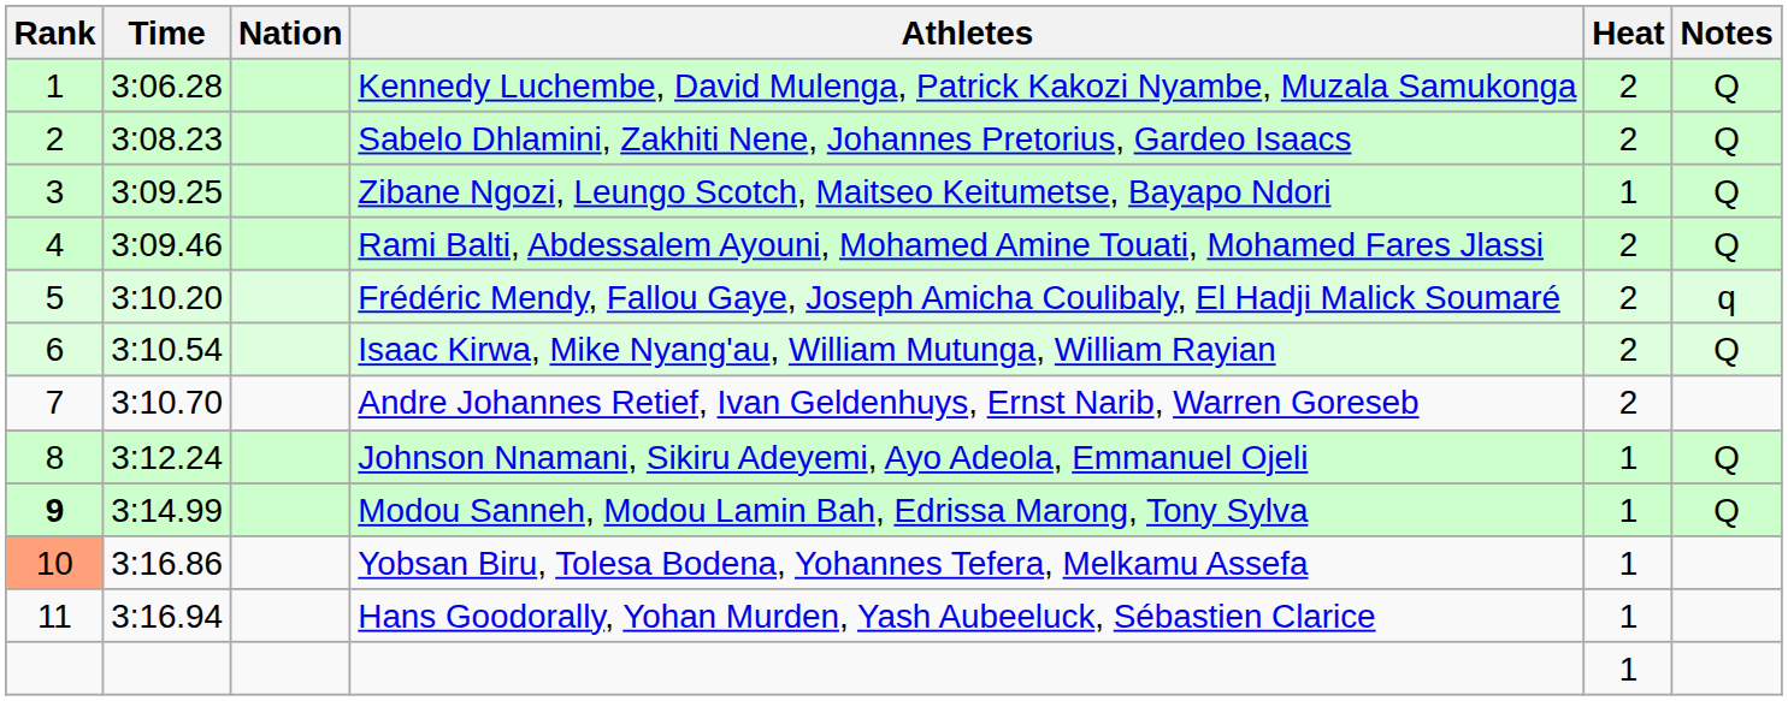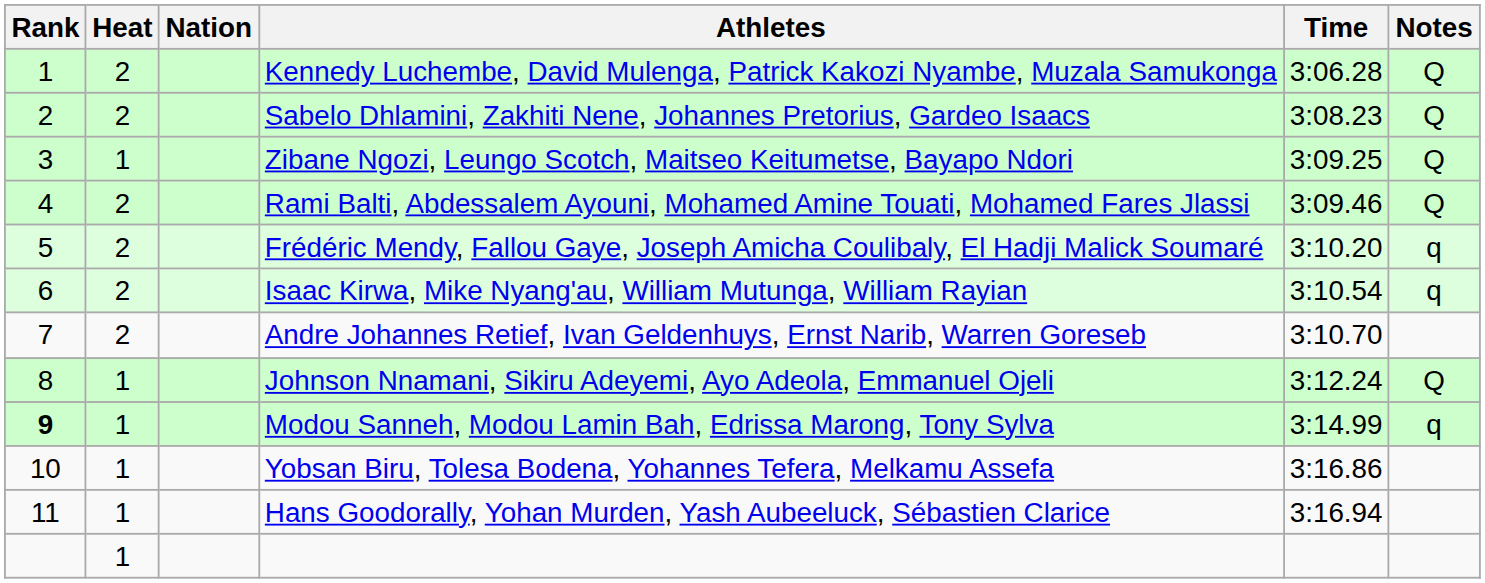 <table class="wikitable sortable" style="text-align:center;font-size:95%">
 <tr>
 <th>Rank</th>
-<th>Time</th>
+<th>Heat</th>
 <th>Nation</th>
 <th>Athletes</th>
-<th>Heat</th>
+<th>Time</th>
 <th>Notes</th>
 </tr>
 <tr bgcolor=ccffcc>
 <td>1</td>
-<td>3:06.28</td>
+<td>2</td>
 <td align=left></td>
 <td align=left><a href='#'>Kennedy Luchembe</a>, <a href='#'>David Mulenga</a>, <a href='#'>Patrick Kakozi Nyambe</a>, <a href='#'>Muzala Samukonga</a></td>
-<td>2</td>
+<td>3:06.28</td>
 <td>Q</td>
 </tr>
 <tr bgcolor=ccffcc>
 <td>2</td>
-<td>3:08.23</td>
+<td>2</td>
 <td align=left></td>
 <td align=left><a href='#'>Sabelo Dhlamini</a>, <a href='#'>Zakhiti Nene</a>, <a href='#'>Johannes Pretorius</a>, <a href='#'>Gardeo Isaacs</a></td>
-<td>2</td>
+<td>3:08.23</td>
 <td>Q</td>
 </tr>
 <tr bgcolor=ccffcc>
 <td>3</td>
-<td>3:09.25</td>
+<td>1</td>
 <td align=left></td>
 <td align=left><a href='#'>Zibane Ngozi</a>, <a href='#'>Leungo Scotch</a>, <a href='#'>Maitseo Keitumetse</a>, <a href='#'>Bayapo Ndori</a></td>
-<td>1</td>
+<td>3:09.25</td>
 <td>Q</td>
 </tr>
 <tr bgcolor=ccffcc>
 <td>4</td>
-<td>3:09.46</td>
+<td>2</td>
 <td align=left></td>
 <td align=left><a href='#'>Rami Balti</a>, <a href='#'>Abdessalem Ayouni</a>, <a href='#'>Mohamed Amine Touati</a>, <a href='#'>Mohamed Fares Jlassi</a></td>
-<td>2</td>
+<td>3:09.46</td>
 <td>Q</td>
 </tr>
 <tr bgcolor=ddffdd>
 <td>5</td>
-<td>3:10.20</td>
+<td>2</td>
 <td align=left></td>
 <td align=left><a href='#'>Frédéric Mendy</a>, <a href='#'>Fallou Gaye</a>, <a href='#'>Joseph Amicha Coulibaly</a>, <a href='#'>El Hadji Malick Soumaré</a></td>
-<td>2</td>
+<td>3:10.20</td>
 <td>q</td>
 </tr>
 <tr bgcolor=ddffdd>
 <td>6</td>
-<td>3:10.54</td>
+<td>2</td>
 <td align=left></td>
 <td align=left><a href='#'>Isaac Kirwa</a>, <a href='#'>Mike Nyang'au</a>, <a href='#'>William Mutunga</a>, <a href='#'>William Rayian</a></td>
-<td>2</td>
-<td>Q</td>
+<td>3:10.54</td>
+<td>q</td>
 </tr>
 <tr>
 <td>7</td>
-<td>3:10.70</td>
+<td>2</td>
 <td align=left></td>
 <td align=left><a href='#'>Andre Johannes Retief</a>, <a href='#'>Ivan Geldenhuys</a>, <a href='#'>Ernst Narib</a>, <a href='#'>Warren Goreseb</a></td>
-<td>2</td>
+<td>3:10.70</td>
 <td></td>
 </tr>
 <tr bgcolor=ccffcc>
 <td>8</td>
-<td>3:12.24</td>
+<td>1</td>
 <td align=left></td>
 <td align=left><a href='#'>Johnson Nnamani</a>, <a href='#'>Sikiru Adeyemi</a>, <a href='#'>Ayo Adeola</a>, <a href='#'>Emmanuel Ojeli</a></td>
-<td>1</td>
+<td>3:12.24</td>
 <td>Q</td>
 </tr>
 <tr bgcolor=ccffcc>
 <td><strong>9</strong></td>
-<td>3:14.99</td>
+<td>1</td>
 <td align=left></td>
 <td align=left><a href='#'>Modou Sanneh</a>, <a href='#'>Modou Lamin Bah</a>, <a href='#'>Edrissa Marong</a>, <a href='#'>Tony Sylva</a></td>
-<td>1</td>
-<td>Q</td>
+<td>3:14.99</td>
+<td>q</td>
 </tr>
 <tr>
-<td style="background: lightsalmon;">10</td>
-<td>3:16.86</td>
+<td>10</td>
+<td>1</td>
 <td align=left></td>
 <td align=left><a href='#'>Yobsan Biru</a>, <a href='#'>Tolesa Bodena</a>, <a href='#'>Yohannes Tefera</a>, <a href='#'>Melkamu Assefa</a></td>
-<td>1</td>
+<td>3:16.86</td>
 <td></td>
 </tr>
 <tr>
 <td>11</td>
-<td>3:16.94</td>
+<td>1</td>
 <td align=left></td>
 <td align=left><a href='#'>Hans Goodorally</a>, <a href='#'>Yohan Murden</a>, <a href='#'>Yash Aubeeluck</a>, <a href='#'>Sébastien Clarice</a></td>
-<td>1</td>
+<td>3:16.94</td>
 <td></td>
 </tr>
 <tr>
 <td></td>
-<td></td>
+<td>1</td>
 <td align=left></td>
 <td align=left></td>
-<td>1</td>
+<td></td>
 <td></td>
 </tr>
 </table>
